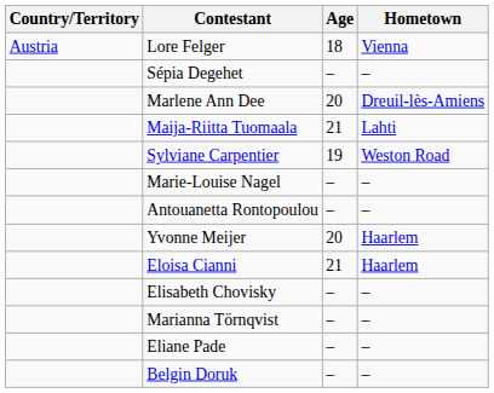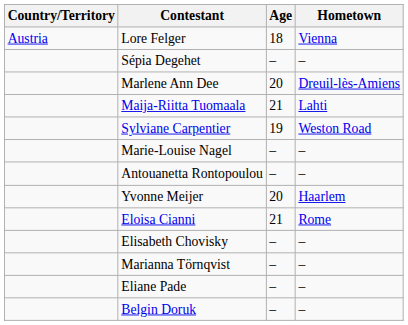 <table class="wikitable sortable" style="font-size: 95%;">
 <tr>
 <th>Country/Territory</th>
 <th>Contestant</th>
 <th>Age</th>
 <th>Hometown</th>
 </tr>
 <tr>
 <td> <a href='#'>Austria</a></td>
 <td>Lore Felger</td>
 <td>18</td>
 <td><a href='#'>Vienna</a></td>
 </tr>
 <tr>
 <td></td>
 <td>Sépia Degehet</td>
 <td>–</td>
 <td>–</td>
 </tr>
 <tr>
 <td></td>
 <td>Marlene Ann Dee</td>
 <td>20</td>
 <td><a href='#'>Dreuil-lès-Amiens</a></td>
 </tr>
 <tr>
 <td></td>
 <td><a href='#'>Maija-Riitta Tuomaala</a></td>
 <td>21</td>
 <td><a href='#'>Lahti</a></td>
 </tr>
 <tr>
 <td></td>
 <td><a href='#'>Sylviane Carpentier</a></td>
 <td>19</td>
 <td><a href='#'>Weston Road</a></td>
 </tr>
 <tr>
 <td></td>
 <td>Marie-Louise Nagel</td>
 <td>–</td>
 <td>–</td>
 </tr>
 <tr>
 <td></td>
 <td>Antouanetta Rontopoulou</td>
 <td>–</td>
 <td>–</td>
 </tr>
 <tr>
 <td></td>
 <td>Yvonne Meijer</td>
 <td>20</td>
 <td><a href='#'>Haarlem</a></td>
 </tr>
 <tr>
 <td></td>
 <td><a href='#'>Eloisa Cianni</a></td>
 <td>21</td>
-<td><a href='#'>Haarlem</a></td>
+<td><a href='#'>Rome</a></td>
 </tr>
 <tr>
 <td></td>
 <td>Elisabeth Chovisky</td>
 <td>–</td>
 <td>–</td>
 </tr>
 <tr>
 <td></td>
 <td>Marianna Törnqvist</td>
 <td>–</td>
 <td>–</td>
 </tr>
 <tr>
 <td></td>
 <td>Eliane Pade</td>
 <td>–</td>
 <td>–</td>
 </tr>
 <tr>
 <td></td>
 <td><a href='#'>Belgin Doruk</a></td>
 <td>–</td>
 <td>–</td>
 </tr>
 </table>
